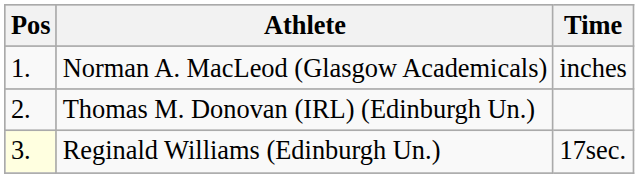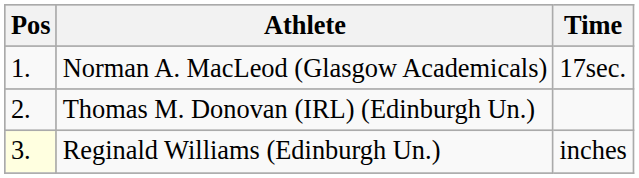 <table class="wikitable">
 <tr>
 <th>Pos</th>
 <th>Athlete</th>
 <th>Time</th>
 </tr>
 <tr>
 <td>1.</td>
 <td>Norman A. MacLeod (Glasgow Academicals)</td>
-<td>inches</td>
+<td>17sec.</td>
 </tr>
 <tr>
 <td>2.</td>
 <td>Thomas M. Donovan (IRL) (Edinburgh Un.)</td>
 <td></td>
 </tr>
 <tr>
 <td style="background: lightyellow;">3.</td>
 <td>Reginald Williams (Edinburgh Un.)</td>
-<td>17sec.</td>
+<td>inches</td>
 </tr>
 </table>
